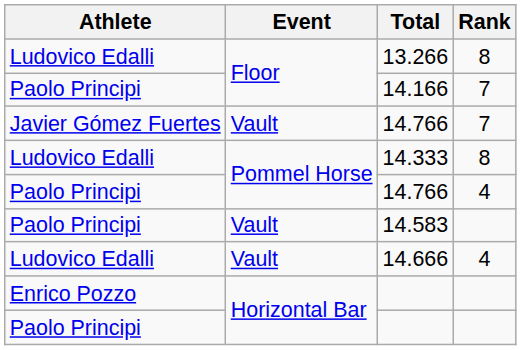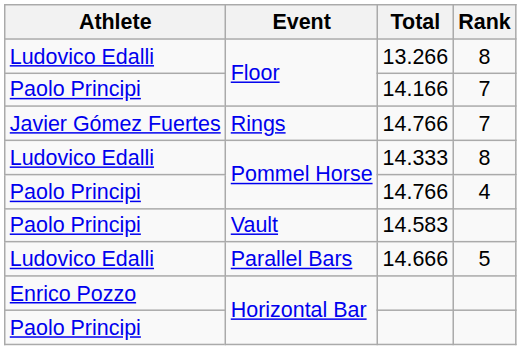 <table class="wikitable" style="font-size:90%">
 <tr>
 <th>Athlete</th>
 <th>Event</th>
 <th>Total</th>
 <th>Rank</th>
 </tr>
 <tr align=center>
 <td align=left><a href='#'>Ludovico Edalli</a></td>
 <td align=left rowspan=2><a href='#'>Floor</a></td>
 <td>13.266</td>
 <td>8</td>
 </tr>
 <tr align=center>
 <td align=left><a href='#'>Paolo Principi</a></td>
 <td>14.166</td>
 <td>7</td>
 </tr>
 <tr align=center>
 <td align=left><a href='#'>Javier Gómez Fuertes</a></td>
-<td align=left><a href='#'>Vault</a></td>
+<td align=left><a href='#'>Rings</a></td>
 <td>14.766</td>
 <td>7</td>
 </tr>
 <tr align=center>
 <td align=left><a href='#'>Ludovico Edalli</a></td>
 <td align=left rowspan=2><a href='#'>Pommel Horse</a></td>
 <td>14.333</td>
 <td>8</td>
 </tr>
 <tr align=center>
 <td align=left><a href='#'>Paolo Principi</a></td>
 <td>14.766</td>
 <td>4</td>
 </tr>
 <tr align=center>
 <td align=left><a href='#'>Paolo Principi</a></td>
 <td align=left><a href='#'>Vault</a></td>
 <td>14.583</td>
 <td></td>
 </tr>
 <tr align=center>
 <td align=left><a href='#'>Ludovico Edalli</a></td>
-<td align=left><a href='#'>Vault</a></td>
+<td align=left><a href='#'>Parallel Bars</a></td>
 <td>14.666</td>
-<td>4</td>
+<td>5</td>
 </tr>
 <tr align=center>
 <td align=left><a href='#'>Enrico Pozzo</a></td>
 <td align=left rowspan=2><a href='#'>Horizontal Bar</a></td>
 <td></td>
 <td></td>
 </tr>
 <tr align=center>
 <td align=left><a href='#'>Paolo Principi</a></td>
 <td></td>
 <td></td>
 </tr>
 </table>
